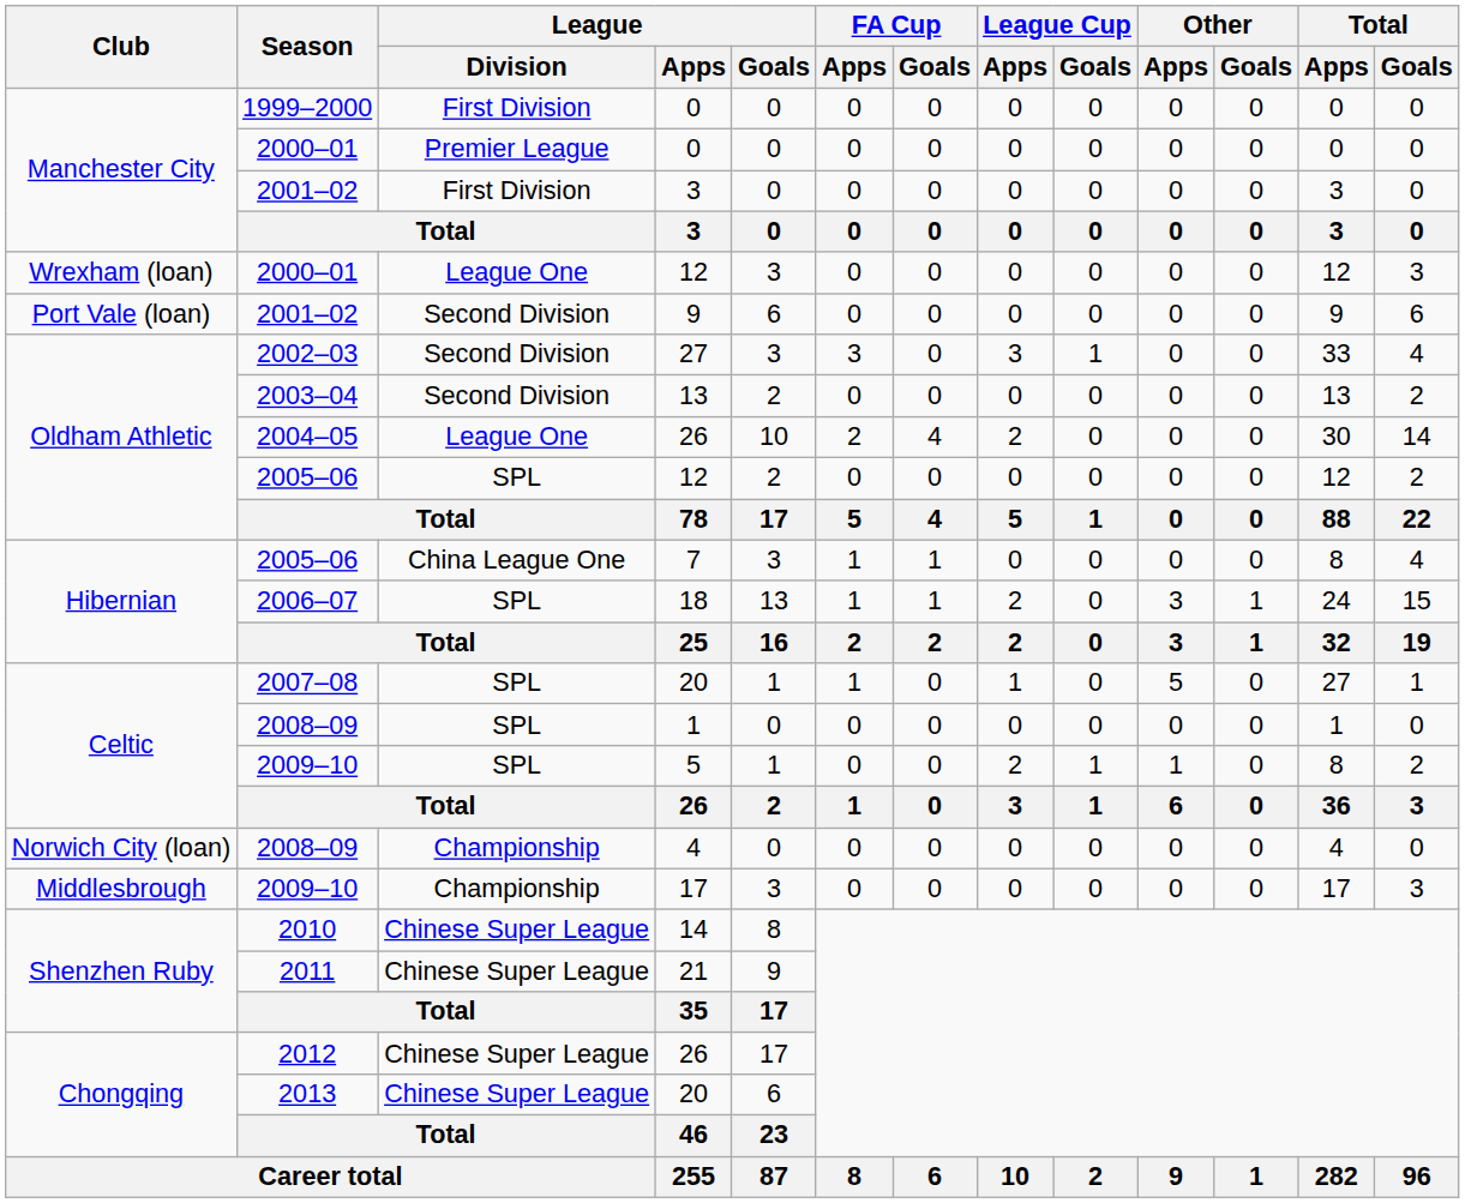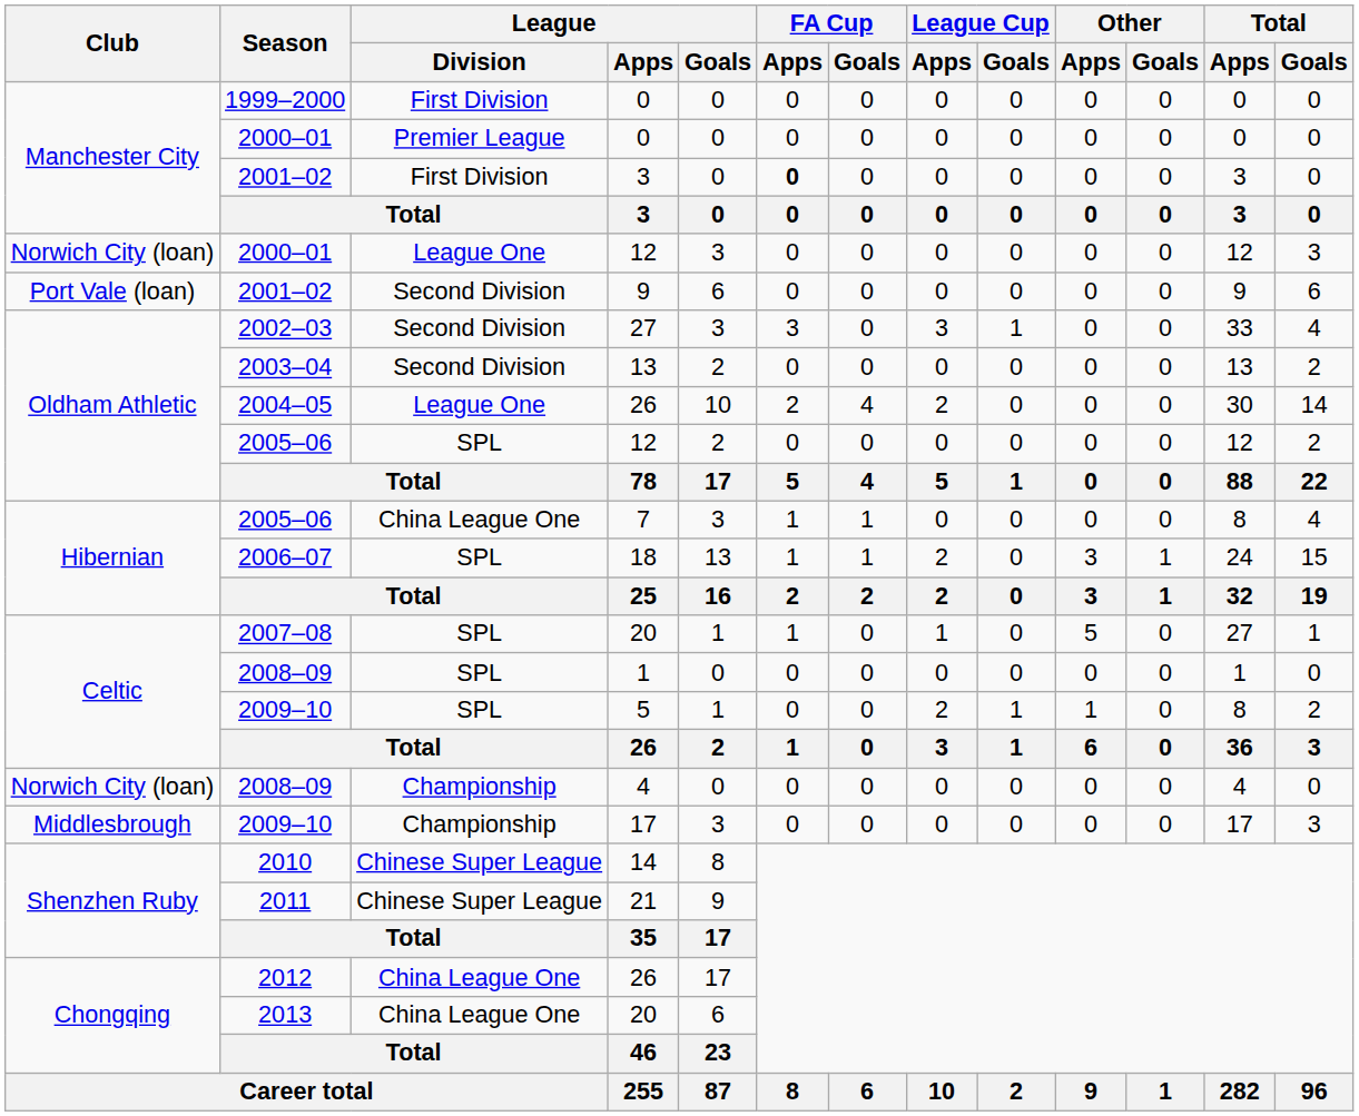 <table class="wikitable" style="text-align:center">
 <tr>
 <th rowspan="2">Club</th>
 <th rowspan="2">Season</th>
 <th colspan="3">League</th>
 <th colspan="2"><a href='#'>FA Cup</a></th>
 <th colspan="2"><a href='#'>League Cup</a></th>
 <th colspan="2">Other</th>
 <th colspan="2">Total</th>
 </tr>
 <tr>
 <th>Division</th>
 <th>Apps</th>
 <th>Goals</th>
 <th>Apps</th>
 <th>Goals</th>
 <th>Apps</th>
 <th>Goals</th>
 <th>Apps</th>
 <th>Goals</th>
 <th>Apps</th>
 <th>Goals</th>
 </tr>
 <tr>
 <td rowspan="4"><a href='#'>Manchester City</a></td>
 <td><a href='#'>1999–2000</a></td>
 <td><a href='#'>First Division</a></td>
 <td>0</td>
 <td>0</td>
 <td>0</td>
 <td>0</td>
 <td>0</td>
 <td>0</td>
 <td>0</td>
 <td>0</td>
 <td>0</td>
 <td>0</td>
 </tr>
 <tr>
 <td><a href='#'>2000–01</a></td>
 <td><a href='#'>Premier League</a></td>
 <td>0</td>
 <td>0</td>
 <td>0</td>
 <td>0</td>
 <td>0</td>
 <td>0</td>
 <td>0</td>
 <td>0</td>
 <td>0</td>
 <td>0</td>
 </tr>
 <tr>
 <td><a href='#'>2001–02</a></td>
 <td>First Division</td>
 <td>3</td>
 <td>0</td>
-<td>0</td>
+<td><strong>0</strong></td>
 <td>0</td>
 <td>0</td>
 <td>0</td>
 <td>0</td>
 <td>0</td>
 <td>3</td>
 <td>0</td>
 </tr>
 <tr>
 <th colspan="2">Total</th>
 <th>3</th>
 <th>0</th>
 <th>0</th>
 <th>0</th>
 <th>0</th>
 <th>0</th>
 <th>0</th>
 <th>0</th>
 <th>3</th>
 <th>0</th>
 </tr>
 <tr>
-<td><a href='#'>Wrexham</a> (loan)</td>
+<td><a href='#'>Norwich City</a> (loan)</td>
 <td><a href='#'>2000–01</a></td>
 <td><a href='#'>League One</a></td>
 <td>12</td>
 <td>3</td>
 <td>0</td>
 <td>0</td>
 <td>0</td>
 <td>0</td>
 <td>0</td>
 <td>0</td>
 <td>12</td>
 <td>3</td>
 </tr>
 <tr>
 <td><a href='#'>Port Vale</a> (loan)</td>
 <td><a href='#'>2001–02</a></td>
 <td>Second Division</td>
 <td>9</td>
 <td>6</td>
 <td>0</td>
 <td>0</td>
 <td>0</td>
 <td>0</td>
 <td>0</td>
 <td>0</td>
 <td>9</td>
 <td>6</td>
 </tr>
 <tr>
 <td rowspan="5"><a href='#'>Oldham Athletic</a></td>
 <td><a href='#'>2002–03</a></td>
 <td>Second Division</td>
 <td>27</td>
 <td>3</td>
 <td>3</td>
 <td>0</td>
 <td>3</td>
 <td>1</td>
 <td>0</td>
 <td>0</td>
 <td>33</td>
 <td>4</td>
 </tr>
 <tr>
 <td><a href='#'>2003–04</a></td>
 <td>Second Division</td>
 <td>13</td>
 <td>2</td>
 <td>0</td>
 <td>0</td>
 <td>0</td>
 <td>0</td>
 <td>0</td>
 <td>0</td>
 <td>13</td>
 <td>2</td>
 </tr>
 <tr>
 <td><a href='#'>2004–05</a></td>
 <td><a href='#'>League One</a></td>
 <td>26</td>
 <td>10</td>
 <td>2</td>
 <td>4</td>
 <td>2</td>
 <td>0</td>
 <td>0</td>
 <td>0</td>
 <td>30</td>
 <td>14</td>
 </tr>
 <tr>
 <td><a href='#'>2005–06</a></td>
 <td>SPL</td>
 <td>12</td>
 <td>2</td>
 <td>0</td>
 <td>0</td>
 <td>0</td>
 <td>0</td>
 <td>0</td>
 <td>0</td>
 <td>12</td>
 <td>2</td>
 </tr>
 <tr>
 <th colspan="2">Total</th>
 <th>78</th>
 <th>17</th>
 <th>5</th>
 <th>4</th>
 <th>5</th>
 <th>1</th>
 <th>0</th>
 <th>0</th>
 <th>88</th>
 <th>22</th>
 </tr>
 <tr>
 <td rowspan="3"><a href='#'>Hibernian</a></td>
 <td><a href='#'>2005–06</a></td>
 <td>China League One</td>
 <td>7</td>
 <td>3</td>
 <td>1</td>
 <td>1</td>
 <td>0</td>
 <td>0</td>
 <td>0</td>
 <td>0</td>
 <td>8</td>
 <td>4</td>
 </tr>
 <tr>
 <td><a href='#'>2006–07</a></td>
 <td>SPL</td>
 <td>18</td>
 <td>13</td>
 <td>1</td>
 <td>1</td>
 <td>2</td>
 <td>0</td>
 <td>3</td>
 <td>1</td>
 <td>24</td>
 <td>15</td>
 </tr>
 <tr>
 <th colspan="2">Total</th>
 <th>25</th>
 <th>16</th>
 <th>2</th>
 <th>2</th>
 <th>2</th>
 <th>0</th>
 <th>3</th>
 <th>1</th>
 <th>32</th>
 <th>19</th>
 </tr>
 <tr>
 <td rowspan="4"><a href='#'>Celtic</a></td>
 <td><a href='#'>2007–08</a></td>
 <td>SPL</td>
 <td>20</td>
 <td>1</td>
 <td>1</td>
 <td>0</td>
 <td>1</td>
 <td>0</td>
 <td>5</td>
 <td>0</td>
 <td>27</td>
 <td>1</td>
 </tr>
 <tr>
 <td><a href='#'>2008–09</a></td>
 <td>SPL</td>
 <td>1</td>
 <td>0</td>
 <td>0</td>
 <td>0</td>
 <td>0</td>
 <td>0</td>
 <td>0</td>
 <td>0</td>
 <td>1</td>
 <td>0</td>
 </tr>
 <tr>
 <td><a href='#'>2009–10</a></td>
 <td>SPL</td>
 <td>5</td>
 <td>1</td>
 <td>0</td>
 <td>0</td>
 <td>2</td>
 <td>1</td>
 <td>1</td>
 <td>0</td>
 <td>8</td>
 <td>2</td>
 </tr>
 <tr>
 <th colspan="2">Total</th>
 <th>26</th>
 <th>2</th>
 <th>1</th>
 <th>0</th>
 <th>3</th>
 <th>1</th>
 <th>6</th>
 <th>0</th>
 <th>36</th>
 <th>3</th>
 </tr>
 <tr>
 <td><a href='#'>Norwich City</a> (loan)</td>
 <td><a href='#'>2008–09</a></td>
 <td><a href='#'>Championship</a></td>
 <td>4</td>
 <td>0</td>
 <td>0</td>
 <td>0</td>
 <td>0</td>
 <td>0</td>
 <td>0</td>
 <td>0</td>
 <td>4</td>
 <td>0</td>
 </tr>
 <tr>
 <td><a href='#'>Middlesbrough</a></td>
 <td><a href='#'>2009–10</a></td>
 <td>Championship</td>
 <td>17</td>
 <td>3</td>
 <td>0</td>
 <td>0</td>
 <td>0</td>
 <td>0</td>
 <td>0</td>
 <td>0</td>
 <td>17</td>
 <td>3</td>
 </tr>
 <tr>
 <td rowspan="3"><a href='#'>Shenzhen Ruby</a></td>
 <td><a href='#'>2010</a></td>
 <td><a href='#'>Chinese Super League</a></td>
 <td>14</td>
 <td>8</td>
 </tr>
 <tr>
 <td><a href='#'>2011</a></td>
 <td>Chinese Super League</td>
 <td>21</td>
 <td>9</td>
 </tr>
 <tr>
 <th colspan="2">Total</th>
 <th>35</th>
 <th>17</th>
 </tr>
 <tr>
 <td rowspan="3"><a href='#'>Chongqing</a></td>
 <td><a href='#'>2012</a></td>
-<td>Chinese Super League</td>
+<td><a href='#'>China League One</a></td>
 <td>26</td>
 <td>17</td>
 </tr>
 <tr>
 <td><a href='#'>2013</a></td>
-<td><a href='#'>Chinese Super League</a></td>
+<td>China League One</td>
 <td>20</td>
 <td>6</td>
 </tr>
 <tr>
 <th colspan="2">Total</th>
 <th>46</th>
 <th>23</th>
 </tr>
 <tr>
 <th colspan="3">Career total</th>
 <th>255</th>
 <th>87</th>
 <th>8</th>
 <th>6</th>
 <th>10</th>
 <th>2</th>
 <th>9</th>
 <th>1</th>
 <th>282</th>
 <th>96</th>
 </tr>
 </table>
